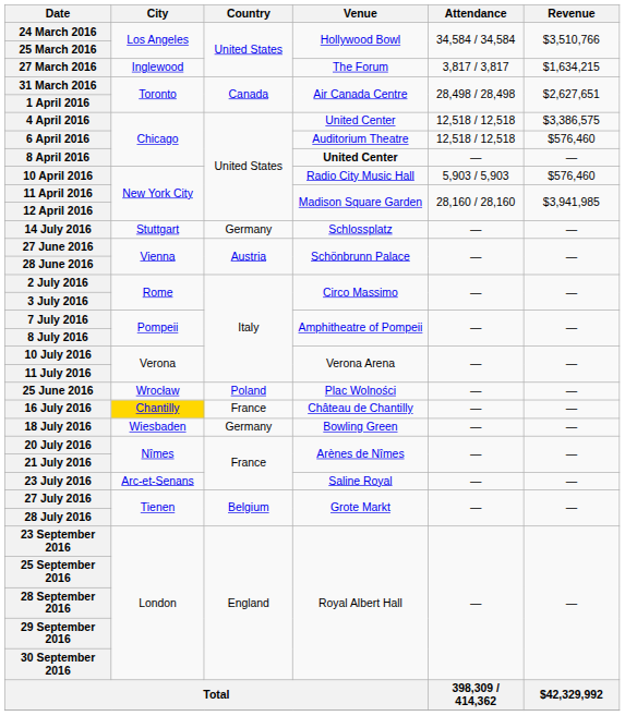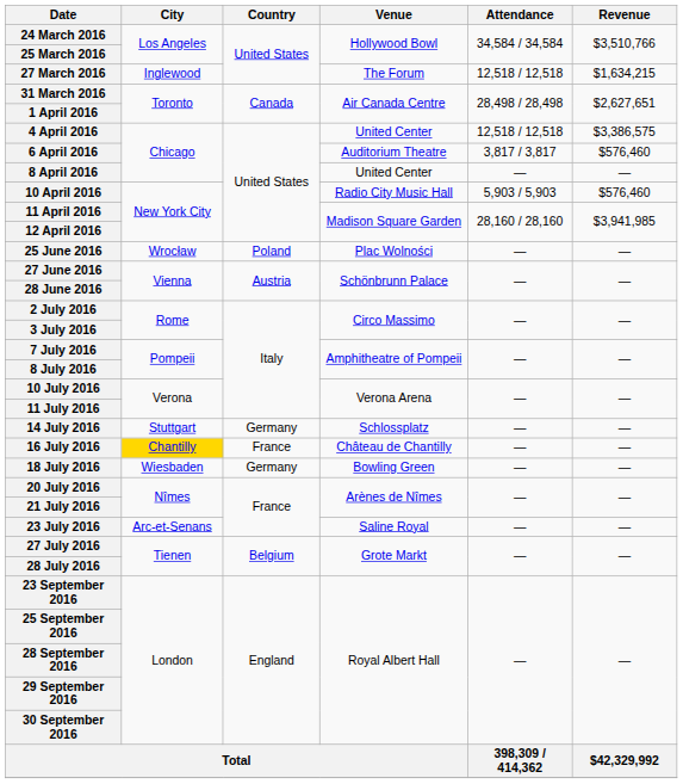 <table class="wikitable plainrowheaders" style="text-align:center;">
 <tr>
 <th scope="col" style="width:12em;">Date</th>
 <th scope="col" style="width:10em;">City</th>
 <th scope="col" style="width:10em;">Country</th>
 <th scope="col" style="width:16em;">Venue</th>
 <th scope="col" style="width:10em;">Attendance</th>
 <th scope="col" style="width:10em;">Revenue</th>
 </tr>
 <tr>
 <th scope="row" style="text-align:center;">24 March 2016</th>
 <td rowspan="2"><a href='#'>Los Angeles</a></td>
 <td rowspan="3"><a href='#'>United States</a></td>
 <td rowspan="2"><a href='#'>Hollywood Bowl</a></td>
 <td rowspan="2">34,584 / 34,584</td>
 <td rowspan="2">$3,510,766</td>
 </tr>
 <tr>
 <th scope="row" style="text-align:center;">25 March 2016</th>
 </tr>
 <tr>
 <th scope="row" style="text-align:center;">27 March 2016</th>
 <td><a href='#'>Inglewood</a></td>
 <td><a href='#'>The Forum</a></td>
-<td>3,817 / 3,817</td>
+<td>12,518 / 12,518</td>
 <td>$1,634,215</td>
 </tr>
 <tr>
 <th scope="row" style="text-align:center;">31 March 2016</th>
 <td rowspan="2"><a href='#'>Toronto</a></td>
 <td rowspan="2"><a href='#'>Canada</a></td>
 <td rowspan="2"><a href='#'>Air Canada Centre</a></td>
 <td rowspan="2">28,498 / 28,498</td>
 <td rowspan="2">$2,627,651</td>
 </tr>
 <tr>
 <th scope="row" style="text-align:center;">1 April 2016</th>
 </tr>
 <tr>
 <th scope="row" style="text-align:center;">4 April 2016</th>
 <td rowspan="3"><a href='#'>Chicago</a></td>
 <td rowspan="6">United States</td>
 <td><a href='#'>United Center</a></td>
 <td>12,518 / 12,518</td>
 <td>$3,386,575 </td>
 </tr>
 <tr>
 <th scope="row" style="text-align:center;">6 April 2016</th>
 <td><a href='#'>Auditorium Theatre</a></td>
-<td>12,518 / 12,518</td>
+<td>3,817 / 3,817</td>
 <td>$576,460</td>
 </tr>
 <tr>
 <th scope="row" style="text-align:center;">8 April 2016</th>
-<td><strong>United Center</strong></td>
+<td>United Center</td>
 <td>— </td>
 <td>— </td>
 </tr>
 <tr>
 <th scope="row" style="text-align:center;">10 April 2016</th>
 <td rowspan="3"><a href='#'>New York City</a></td>
 <td><a href='#'>Radio City Music Hall</a></td>
 <td>5,903 / 5,903</td>
 <td>$576,460</td>
 </tr>
 <tr>
 <th scope="row" style="text-align:center;">11 April 2016</th>
 <td rowspan="2"><a href='#'>Madison Square Garden</a></td>
 <td rowspan="2">28,160 / 28,160</td>
 <td rowspan="2">$3,941,985</td>
 </tr>
 <tr>
 <th scope="row" style="text-align:center;">12 April 2016</th>
 </tr>
 <tr>
-<th scope="row" style="text-align:center;">14 July 2016</th>
-<td><a href='#'>Stuttgart</a></td>
-<td>Germany</td>
-<td><a href='#'>Schlossplatz</a></td>
+<th scope="row" style="text-align:center;">25 June 2016</th>
+<td><a href='#'>Wrocław</a></td>
+<td><a href='#'>Poland</a></td>
+<td><a href='#'>Plac Wolności</a></td>
 <td>—</td>
 <td>—</td>
 </tr>
 <tr>
 <th scope="row" style="text-align:center;">27 June 2016</th>
 <td rowspan="2"><a href='#'>Vienna</a></td>
 <td rowspan="2"><a href='#'>Austria</a></td>
 <td rowspan="2"><a href='#'>Schönbrunn Palace</a></td>
 <td rowspan="2">—</td>
 <td rowspan="2">—</td>
 </tr>
 <tr>
 <th scope="row" style="text-align:center;">28 June 2016</th>
 </tr>
 <tr>
 <th scope="row" style="text-align:center;">2 July 2016</th>
 <td rowspan="2"><a href='#'>Rome</a></td>
 <td rowspan="6">Italy</td>
 <td rowspan="2"><a href='#'>Circo Massimo</a></td>
 <td rowspan="2">—</td>
 <td rowspan="2">—</td>
 </tr>
 <tr>
 <th scope="row" style="text-align:center;">3 July 2016</th>
 </tr>
 <tr>
 <th scope="row" style="text-align:center;">7 July 2016</th>
 <td rowspan="2"><a href='#'>Pompeii</a></td>
 <td rowspan="2"><a href='#'>Amphitheatre of Pompeii</a></td>
 <td rowspan="2">—</td>
 <td rowspan="2">—</td>
 </tr>
 <tr>
 <th scope="row" style="text-align:center;">8 July 2016</th>
 </tr>
 <tr>
 <th scope="row" style="text-align:center;">10 July 2016</th>
 <td rowspan="2">Verona</td>
 <td rowspan="2">Verona Arena</td>
 <td rowspan="2">—</td>
 <td rowspan="2">—</td>
 </tr>
 <tr>
 <th scope="row" style="text-align:center;">11 July 2016</th>
 </tr>
 <tr>
-<th scope="row" style="text-align:center;">25 June 2016</th>
-<td><a href='#'>Wrocław</a></td>
-<td><a href='#'>Poland</a></td>
-<td><a href='#'>Plac Wolności</a></td>
+<th scope="row" style="text-align:center;">14 July 2016</th>
+<td><a href='#'>Stuttgart</a></td>
+<td>Germany</td>
+<td><a href='#'>Schlossplatz</a></td>
 <td>—</td>
 <td>—</td>
 </tr>
 <tr>
 <th scope="row" style="text-align:center;">16 July 2016</th>
 <td style="background: gold;"><a href='#'>Chantilly</a></td>
 <td>France</td>
 <td><a href='#'>Château de Chantilly</a></td>
 <td>—</td>
 <td>—</td>
 </tr>
 <tr>
 <th scope="row" style="text-align:center;">18 July 2016</th>
 <td><a href='#'>Wiesbaden</a></td>
 <td>Germany</td>
 <td><a href='#'>Bowling Green</a></td>
 <td>—</td>
 <td>—</td>
 </tr>
 <tr>
 <th scope="row" style="text-align:center;">20 July 2016</th>
 <td rowspan="2"><a href='#'>Nîmes</a></td>
 <td rowspan="3">France</td>
 <td rowspan="2"><a href='#'>Arènes de Nîmes</a></td>
 <td rowspan="2">—</td>
 <td rowspan="2">—</td>
 </tr>
 <tr>
 <th scope="row" style="text-align:center;">21 July 2016</th>
 </tr>
 <tr>
 <th scope="row" style="text-align:center;">23 July 2016</th>
 <td><a href='#'>Arc-et-Senans</a></td>
 <td><a href='#'>Saline Royal</a></td>
 <td>—</td>
 <td>—</td>
 </tr>
 <tr>
 <th scope="row" style="text-align:center;">27 July 2016</th>
 <td rowspan="2"><a href='#'>Tienen</a></td>
 <td rowspan="2"><a href='#'>Belgium</a></td>
 <td rowspan="2"><a href='#'>Grote Markt</a></td>
 <td rowspan="2">—</td>
 <td rowspan="2">—</td>
 </tr>
 <tr>
 <th scope="row" style="text-align:center;">28 July 2016</th>
 </tr>
 <tr>
 <th scope="row" style="text-align:center;">23 September 2016</th>
 <td rowspan="5">London</td>
 <td rowspan="5">England</td>
 <td rowspan="5">Royal Albert Hall</td>
 <td rowspan="5">—</td>
 <td rowspan="5">—</td>
 </tr>
 <tr>
 <th scope="row" style="text-align:center;">25 September 2016</th>
 </tr>
 <tr>
 <th scope="row" style="text-align:center;">28 September 2016</th>
 </tr>
 <tr>
 <th scope="row" style="text-align:center;">29 September 2016</th>
 </tr>
 <tr>
 <th scope="row" style="text-align:center;">30 September 2016</th>
 </tr>
 <tr>
 <th colspan="4">Total</th>
 <th>398,309 / 414,362</th>
 <th>$42,329,992</th>
 </tr>
 <tr>
 </tr>
 </table>
